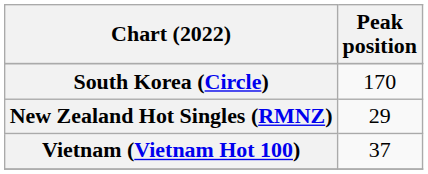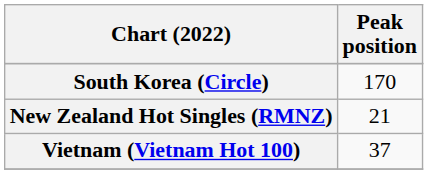 <table class="wikitable sortable plainrowheaders" style="text-align:center">
 <tr>
 <th scope="col">Chart (2022)</th>
 <th scope="col">Peak<br>position</th>
 </tr>
 <tr>
 </tr>
 <tr>
 </tr>
 <tr>
 <th scope="row">South Korea (<a href='#'>Circle</a>)</th>
 <td>170</td>
 </tr>
 <tr>
 <th scope="row">New Zealand Hot Singles (<a href='#'>RMNZ</a>)</th>
-<td>29</td>
+<td>21</td>
 </tr>
 <tr>
 <th scope="row">Vietnam (<a href='#'>Vietnam Hot 100</a>)</th>
 <td>37</td>
 </tr>
 <tr>
 </tr>
 </table>
